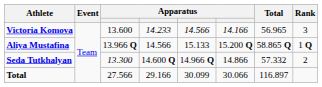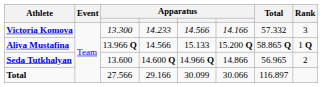 <table class="wikitable" style="text-align:center; font-size:90%">
 <tr style="font-size:95%">
 <th rowspan=2>Athlete</th>
 <th rowspan=2>Event</th>
 <th colspan=4>Apparatus</th>
 <th rowspan=2>Total</th>
 <th rowspan=2>Rank</th>
 </tr>
 <tr style="font-size:95%">
 <th></th>
 <th></th>
 <th></th>
 <th></th>
 </tr>
 <tr>
 <td align=left><strong><a href='#'>Victoria Komova</a></strong></td>
 <td style="text-align:left;" rowspan=4><a href='#'>Team</a></td>
-<td>13.600</td>
+<td><em>13.300</em></td>
 <td><em>14.233</em></td>
 <td><em>14.566</em></td>
 <td><em>14.166</em></td>
-<td>56.965</td>
+<td>57.332</td>
 <td>3</td>
 </tr>
 <tr>
 <td align=left><strong><a href='#'>Aliya Mustafina</a></strong></td>
 <td>13.966 <strong>Q</strong></td>
 <td>14.566</td>
 <td>15.133</td>
 <td>15.200 <strong>Q</strong></td>
 <td>58.865 <strong>Q</strong></td>
 <td>1 <strong>Q</strong></td>
 </tr>
 <tr>
 <td align=left><strong><a href='#'>Seda Tutkhalyan</a></strong></td>
-<td><em>13.300</em></td>
+<td>13.600</td>
 <td>14.600 <strong>Q</strong></td>
 <td>14.966 <strong>Q</strong></td>
 <td>14.866</td>
-<td>57.332</td>
+<td>56.965</td>
 <td>2</td>
 </tr>
 <tr>
 <td align=left><strong>Total</strong></td>
 <td>27.566</td>
 <td>29.166</td>
 <td>30.099</td>
 <td>30.066</td>
 <td>116.897</td>
 <td></td>
 </tr>
 </table>
